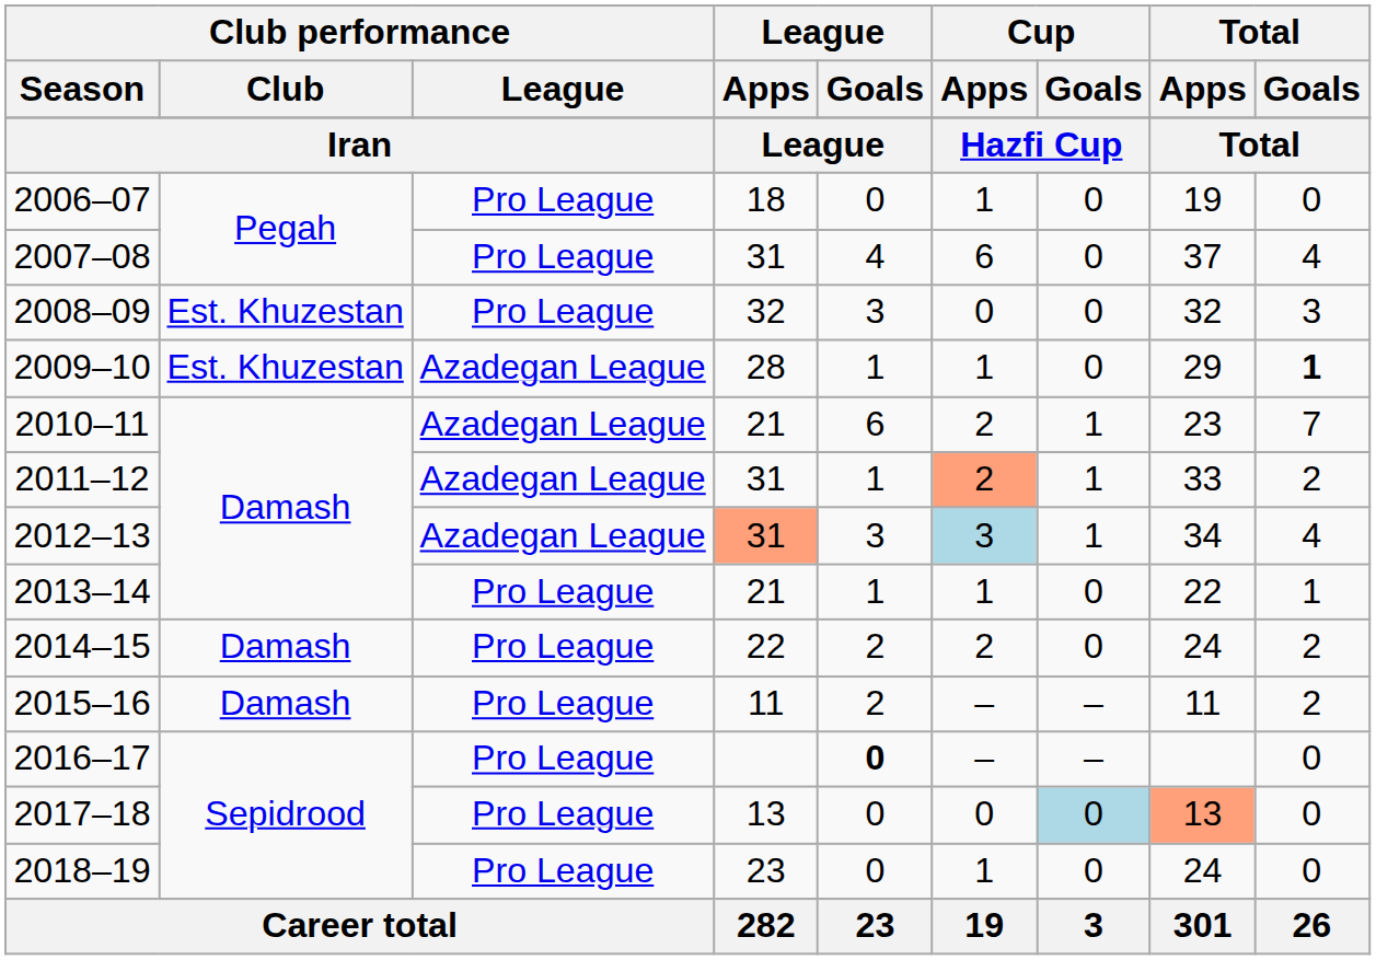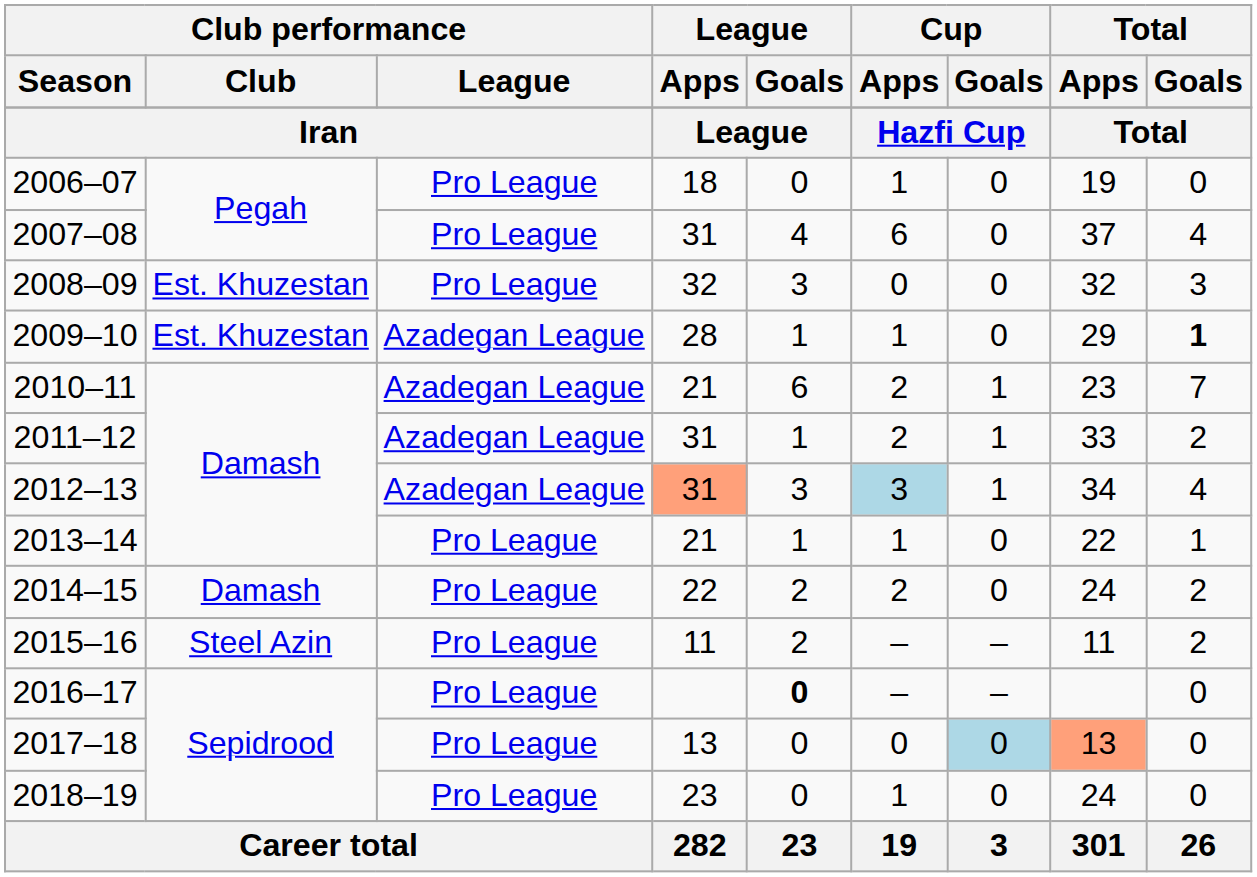 <table class="wikitable" style="text-align:center">
 <tr>
 <th colspan=3>Club performance</th>
 <th colspan=2>League</th>
 <th colspan=2>Cup</th>
 <th colspan=2>Total</th>
 </tr>
 <tr>
 <th>Season</th>
 <th>Club</th>
 <th>League</th>
 <th>Apps</th>
 <th>Goals</th>
 <th>Apps</th>
 <th>Goals</th>
 <th>Apps</th>
 <th>Goals</th>
 </tr>
 <tr>
 </tr>
 <tr>
 <th colspan=3>Iran</th>
 <th colspan=2>League</th>
 <th colspan=2><a href='#'>Hazfi Cup</a></th>
 <th colspan=2>Total</th>
 </tr>
 <tr>
 <td>2006–07</td>
 <td rowspan="2"><a href='#'>Pegah</a></td>
 <td><a href='#'>Pro League</a></td>
 <td>18</td>
 <td>0</td>
 <td>1</td>
 <td>0</td>
 <td>19</td>
 <td>0</td>
 </tr>
 <tr>
 <td>2007–08</td>
 <td><a href='#'>Pro League</a></td>
 <td>31</td>
 <td>4</td>
 <td>6</td>
 <td>0</td>
 <td>37</td>
 <td>4</td>
 </tr>
 <tr>
 <td>2008–09</td>
 <td rowspan="1"><a href='#'>Est. Khuzestan</a></td>
 <td><a href='#'>Pro League</a></td>
 <td>32</td>
 <td>3</td>
 <td>0</td>
 <td>0</td>
 <td>32</td>
 <td>3</td>
 </tr>
 <tr>
 <td>2009–10</td>
 <td rowspan="1"><a href='#'>Est. Khuzestan</a></td>
 <td rowspan="1"><a href='#'>Azadegan League</a></td>
 <td>28</td>
 <td>1</td>
 <td>1</td>
 <td>0</td>
 <td>29</td>
 <td><strong>1</strong></td>
 </tr>
 <tr>
 <td>2010–11</td>
 <td rowspan="4"><a href='#'>Damash</a></td>
 <td rowspan="1"><a href='#'>Azadegan League</a></td>
 <td>21</td>
 <td>6</td>
 <td>2</td>
 <td>1</td>
 <td>23</td>
 <td>7</td>
 </tr>
 <tr>
 <td>2011–12</td>
 <td rowspan="1"><a href='#'>Azadegan League</a></td>
 <td>31</td>
 <td>1</td>
-<td style="background: lightsalmon;">2</td>
+<td>2</td>
 <td>1</td>
 <td>33</td>
 <td>2</td>
 </tr>
 <tr>
 <td>2012–13</td>
 <td rowspan="1"><a href='#'>Azadegan League</a></td>
 <td style="background: lightsalmon;">31</td>
 <td>3</td>
 <td style="background: lightblue;">3</td>
 <td>1</td>
 <td>34</td>
 <td>4</td>
 </tr>
 <tr>
 <td>2013–14</td>
 <td rowspan="1"><a href='#'>Pro League</a></td>
 <td>21</td>
 <td>1</td>
 <td>1</td>
 <td>0</td>
 <td>22</td>
 <td>1</td>
 </tr>
 <tr>
 <td>2014–15</td>
 <td rowspan="1"><a href='#'>Damash</a></td>
 <td rowspan="1"><a href='#'>Pro League</a></td>
 <td>22</td>
 <td>2</td>
 <td>2</td>
 <td>0</td>
 <td>24</td>
 <td>2</td>
 </tr>
 <tr>
 <td>2015–16</td>
-<td rowspan="1"><a href='#'>Damash</a></td>
+<td rowspan="1"><a href='#'>Steel Azin</a></td>
 <td><a href='#'>Pro League</a></td>
 <td>11</td>
 <td>2</td>
 <td>–</td>
 <td>–</td>
 <td>11</td>
 <td>2</td>
 </tr>
 <tr>
 <td>2016–17</td>
 <td rowspan="3"><a href='#'>Sepidrood</a></td>
 <td rowspan="1"><a href='#'>Pro League</a></td>
 <td></td>
 <td><strong>0</strong></td>
 <td>–</td>
 <td>–</td>
 <td></td>
 <td>0</td>
 </tr>
 <tr>
 <td>2017–18</td>
 <td rowspan="1"><a href='#'>Pro League</a></td>
 <td>13</td>
 <td>0</td>
 <td>0</td>
 <td style="background: lightblue;">0</td>
 <td style="background: lightsalmon;">13</td>
 <td>0</td>
 </tr>
 <tr>
 <td>2018–19</td>
 <td rowspan="1"><a href='#'>Pro League</a></td>
 <td>23</td>
 <td>0</td>
 <td>1</td>
 <td>0</td>
 <td>24</td>
 <td>0</td>
 </tr>
 <tr>
 <th colspan=3>Career total</th>
 <th>282</th>
 <th>23</th>
 <th>19</th>
 <th>3</th>
 <th>301</th>
 <th>26</th>
 </tr>
 </table>
